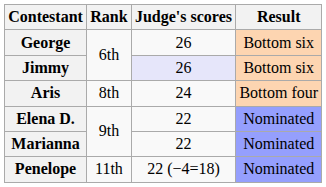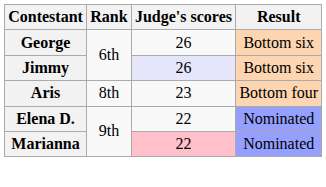 <table class="wikitable sortable plainrowheaders" style="text-align:center;">
 <tr>
 <th scope="col">Contestant</th>
 <th scope="col">Rank</th>
 <th scope="col">Judge's scores</th>
 <th scope="col">Result</th>
 </tr>
 <tr>
 <th scope="row">George</th>
 <td rowspan="2">6th</td>
 <td>26</td>
 <td style="background:#fdd5b1">Bottom six</td>
 </tr>
 <tr>
 <th scope="row">Jimmy</th>
 <td style="background: lavender;">26</td>
 <td style="background:#fdd5b1">Bottom six</td>
 </tr>
 <tr>
 <th scope="row">Aris</th>
 <td>8th</td>
-<td>24</td>
+<td>23</td>
 <td style="background:#fdd5b1">Bottom four</td>
 </tr>
 <tr>
 <th scope="row">Elena D.</th>
 <td rowspan="2">9th</td>
 <td>22</td>
 <td style="background:#959ffd">Nominated</td>
 </tr>
 <tr>
 <th scope="row">Marianna</th>
-<td>22</td>
-<td style="background:#959ffd">Nominated</td>
-</tr>
-<tr>
-<th scope="row">Penelope</th>
-<td>11th</td>
-<td>22 (−4=18)</td>
+<td style="background: pink;">22</td>
 <td style="background:#959ffd">Nominated</td>
 </tr>
 <tr>
 </tr>
 </table>
